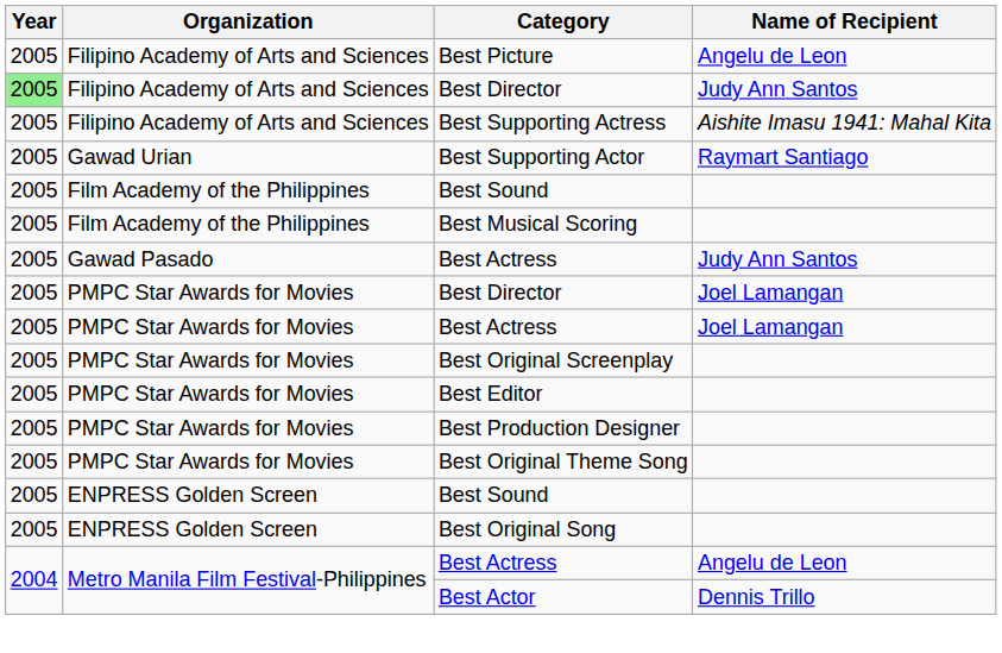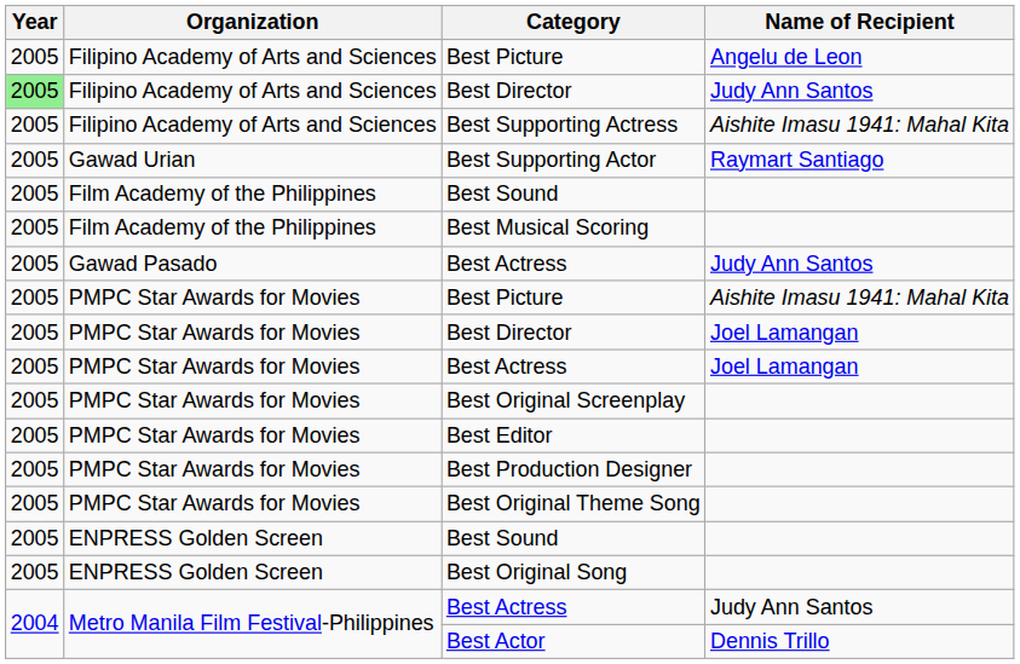 <table class="wikitable">
 <tr>
 <th>Year</th>
 <th>Organization</th>
 <th>Category</th>
 <th>Name of Recipient</th>
 </tr>
 <tr>
 <td>2005</td>
 <td>Filipino Academy of Arts and Sciences</td>
 <td>Best Picture</td>
 <td><a href='#'>Angelu de Leon</a></td>
 </tr>
 <tr>
 <td style="background: lightgreen;">2005</td>
 <td>Filipino Academy of Arts and Sciences</td>
 <td>Best Director</td>
 <td><a href='#'>Judy Ann Santos</a></td>
 </tr>
 <tr>
 <td>2005</td>
 <td>Filipino Academy of Arts and Sciences</td>
 <td>Best Supporting Actress</td>
 <td><em>Aishite Imasu 1941: Mahal Kita</em></td>
 </tr>
 <tr>
 <td>2005</td>
 <td>Gawad Urian</td>
 <td>Best Supporting Actor</td>
 <td><a href='#'>Raymart Santiago</a></td>
 </tr>
 <tr>
 <td>2005</td>
 <td>Film Academy of the Philippines</td>
 <td>Best Sound</td>
 <td></td>
 </tr>
 <tr>
 <td>2005</td>
 <td>Film Academy of the Philippines</td>
 <td>Best Musical Scoring</td>
 <td></td>
 </tr>
 <tr>
 <td>2005</td>
 <td>Gawad Pasado</td>
 <td>Best Actress</td>
 <td><a href='#'>Judy Ann Santos</a></td>
+</tr>
+<tr>
+<td>2005</td>
+<td>PMPC Star Awards for Movies</td>
+<td>Best Picture</td>
+<td><em>Aishite Imasu 1941: Mahal Kita</em></td>
 </tr>
 <tr>
 <td>2005</td>
 <td>PMPC Star Awards for Movies</td>
 <td>Best Director</td>
 <td><a href='#'>Joel Lamangan</a></td>
 </tr>
 <tr>
 <td>2005</td>
 <td>PMPC Star Awards for Movies</td>
 <td>Best Actress</td>
 <td><a href='#'>Joel Lamangan</a></td>
 </tr>
 <tr>
 <td>2005</td>
 <td>PMPC Star Awards for Movies</td>
 <td>Best Original Screenplay</td>
 <td></td>
 </tr>
 <tr>
 <td>2005</td>
 <td>PMPC Star Awards for Movies</td>
 <td>Best Editor</td>
 <td></td>
 </tr>
 <tr>
 <td>2005</td>
 <td>PMPC Star Awards for Movies</td>
 <td>Best Production Designer</td>
 <td></td>
 </tr>
 <tr>
 <td>2005</td>
 <td>PMPC Star Awards for Movies</td>
 <td>Best Original Theme Song</td>
 <td></td>
 </tr>
 <tr>
 <td>2005</td>
 <td>ENPRESS Golden Screen</td>
 <td>Best Sound</td>
 <td></td>
 </tr>
 <tr>
 <td>2005</td>
 <td>ENPRESS Golden Screen</td>
 <td>Best Original Song</td>
 <td></td>
 </tr>
 <tr>
 <td rowspan=2><a href='#'>2004</a></td>
 <td rowspan=2><a href='#'>Metro Manila Film Festival</a>-Philippines</td>
 <td><a href='#'>Best Actress</a></td>
-<td><a href='#'>Angelu de Leon</a></td>
+<td>Judy Ann Santos</td>
 </tr>
 <tr>
 <td><a href='#'>Best Actor</a></td>
 <td><a href='#'>Dennis Trillo</a></td>
 </tr>
 </table>
